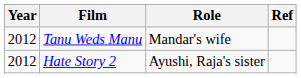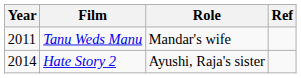 <table class="wikitable">
 <tr>
 <th>Year</th>
 <th>Film</th>
 <th>Role</th>
 <th>Ref</th>
 </tr>
 <tr>
-<td>2012</td>
+<td>2011</td>
 <td><em><a href='#'>Tanu Weds Manu</a></em></td>
 <td>Mandar's wife</td>
 <td></td>
 </tr>
 <tr>
-<td>2012</td>
+<td>2014</td>
 <td><em><a href='#'>Hate Story 2</a></em></td>
 <td>Ayushi, Raja's sister</td>
 <td></td>
 </tr>
 </table>
